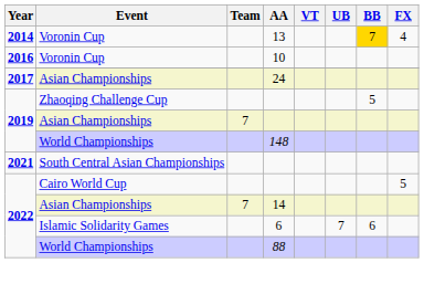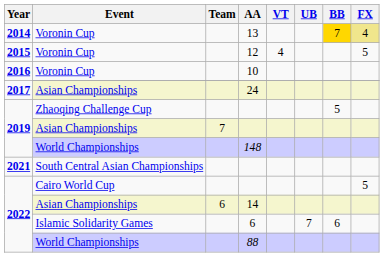 <table class="wikitable" style="text-align:center; font-size:95%;">
 <tr>
 <th align="center">Year</th>
 <th align="center">Event</th>
 <th style="width:30px;">Team</th>
 <th style="width:30px;">AA</th>
 <th style="width:30px;"><a href='#'>VT</a></th>
 <th style="width:30px;"><a href='#'>UB</a></th>
 <th style="width:30px;"><a href='#'>BB</a></th>
 <th style="width:30px;"><a href='#'>FX</a></th>
 </tr>
 <tr>
 <td rowspan="1"><strong><a href='#'>2014</a></strong></td>
 <td align=left><a href='#'>Voronin Cup</a></td>
 <td></td>
 <td>13</td>
 <td></td>
 <td></td>
 <td style="background: gold;">7</td>
+<td style="background: khaki;">4</td>
+</tr>
+<tr>
+<td rowspan="1"><strong><a href='#'>2015</a></strong></td>
+<td align=left><a href='#'>Voronin Cup</a></td>
+<td></td>
+<td>12</td>
 <td>4</td>
+<td></td>
+<td></td>
+<td>5</td>
 </tr>
 <tr>
 <td rowspan="1"><strong><a href='#'>2016</a></strong></td>
 <td align=left><a href='#'>Voronin Cup</a></td>
 <td></td>
 <td>10</td>
 <td></td>
 <td></td>
 <td></td>
 <td></td>
 </tr>
 <tr>
 <td rowspan="2"><strong><a href='#'>2017</a></strong></td>
 </tr>
 <tr bgcolor=#F5F6CE>
 <td align=left><a href='#'>Asian Championships</a></td>
 <td></td>
 <td>24</td>
 <td></td>
 <td></td>
 <td></td>
 <td></td>
 </tr>
 <tr>
 <td rowspan="3"><strong><a href='#'>2019</a></strong></td>
 <td align=left><a href='#'>Zhaoqing Challenge Cup</a></td>
 <td></td>
 <td></td>
 <td></td>
 <td></td>
 <td>5</td>
 <td></td>
 </tr>
 <tr bgcolor=#F5F6CE>
 <td align=left><a href='#'>Asian Championships</a></td>
 <td>7</td>
 <td></td>
 <td></td>
 <td></td>
 <td></td>
 <td></td>
 </tr>
 <tr bgcolor=#CCCCFF>
 <td align=left><a href='#'>World Championships</a></td>
 <td></td>
 <td><em>148</em></td>
 <td></td>
 <td></td>
 <td></td>
 <td></td>
 </tr>
 <tr>
 <td rowspan="1"><strong><a href='#'>2021</a></strong></td>
 <td align=left><a href='#'>South Central Asian Championships</a></td>
 <td></td>
 <td></td>
 <td></td>
 <td></td>
 <td></td>
 <td></td>
 </tr>
 <tr>
 <td rowspan="4"><strong><a href='#'>2022</a></strong></td>
 <td align=left><a href='#'>Cairo World Cup</a></td>
 <td></td>
 <td></td>
 <td></td>
 <td></td>
 <td></td>
 <td>5</td>
 </tr>
 <tr bgcolor=#F5F6CE>
 <td align=left><a href='#'>Asian Championships</a></td>
-<td>7</td>
+<td>6</td>
 <td>14</td>
 <td></td>
 <td></td>
 <td></td>
 <td></td>
 </tr>
 <tr>
 <td align=left><a href='#'>Islamic Solidarity Games</a></td>
 <td></td>
 <td>6</td>
 <td></td>
 <td>7</td>
 <td>6</td>
 <td></td>
 </tr>
 <tr bgcolor=#CCCCFF>
 <td align=left><a href='#'>World Championships</a></td>
 <td></td>
 <td><em>88</em></td>
 <td></td>
 <td></td>
 <td></td>
 <td></td>
 </tr>
 </table>
